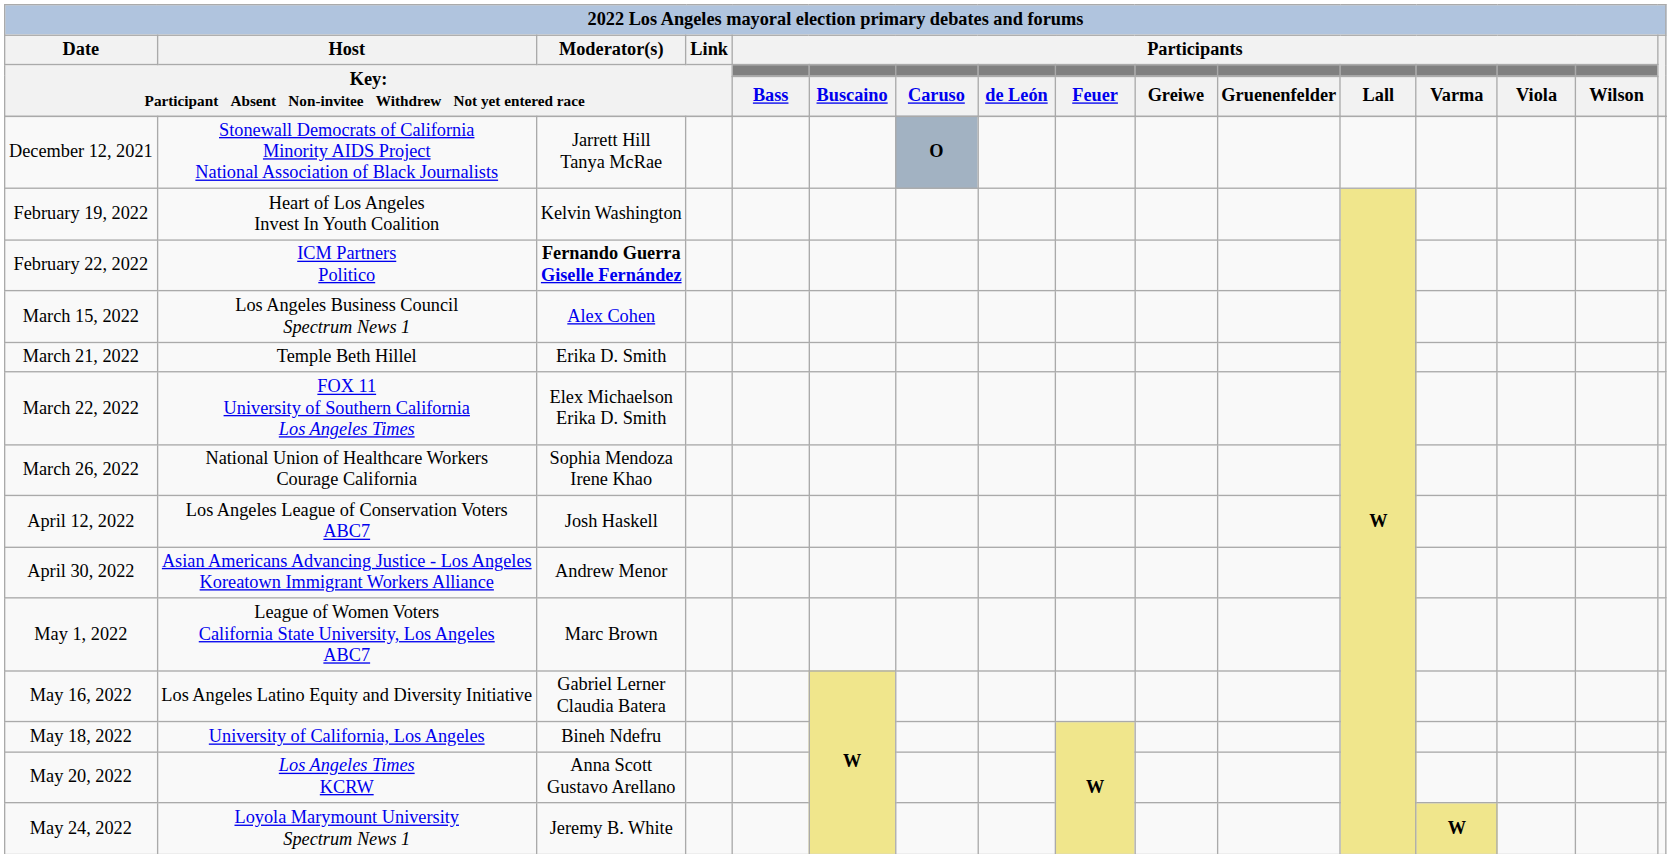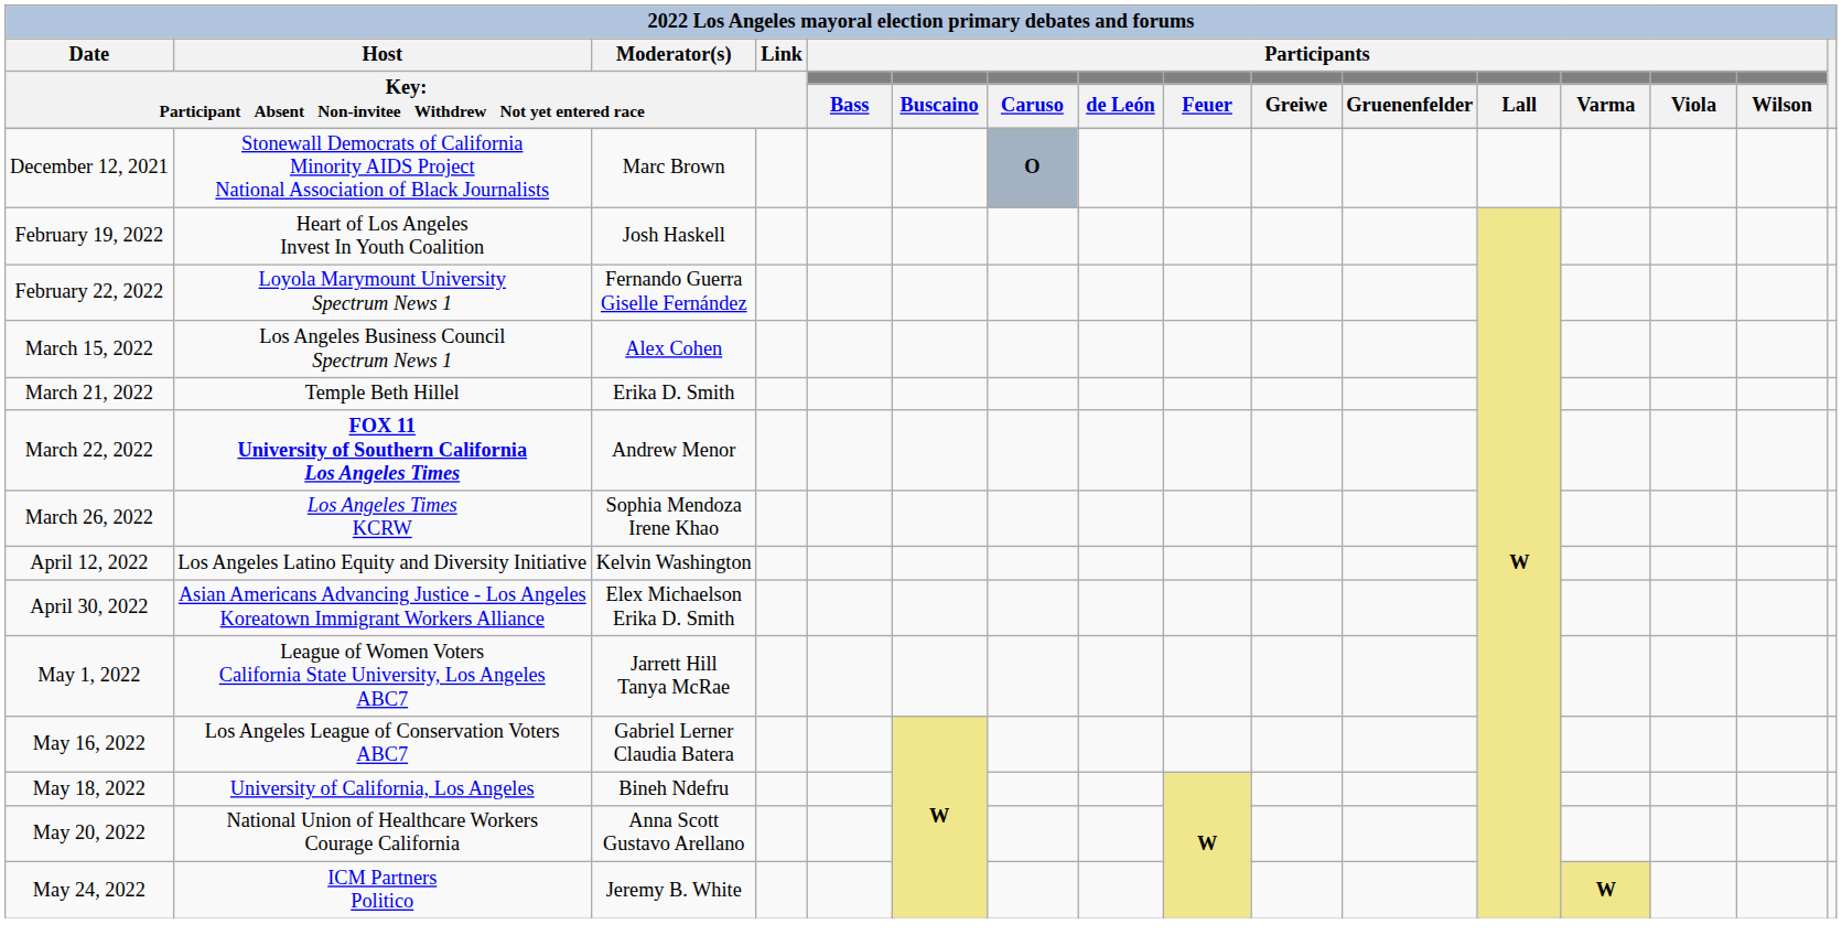 <table class="wikitable" style="margin-left: auto: auto; border: none;font-size:86%;">
 <tr>
 <th style="background:#B0C4DE" colspan="17">2022 Los Angeles mayoral election primary debates and forums</th>
 </tr>
 <tr>
 <th style="white-space:nowrap;">Date</th>
 <th>Host</th>
 <th>Moderator(s)</th>
 <th>Link</th>
 <th scope="col" colspan="11">Participants</th>
 <th rowspan=3></th>
 </tr>
 <tr>
 <th colspan="4" rowspan="2">Key:<br> <small>Participant  </small>  <small>Absent  </small>  <small>Non-invitee  </small>  <small>Withdrew  </small>  <small>Not yet entered race  </small></th>
 <th scope="col" style="width:60px; background: #808080;"></th>
 <th scope="col" style="width:60px; background: #808080;"></th>
 <th scope="col" style="width:60px; background: #808080;"></th>
 <th scope="col" style="width:60px; background: #808080;"></th>
 <th scope="col" style="width:60px; background: #808080;"></th>
 <th scope="col" style="width:60px; background: #808080;"></th>
 <th scope="col" style="width:60px; background: #808080;"></th>
 <th scope="col" style="width:60px; background: #808080;"></th>
 <th scope="col" style="width:60px; background: #808080;"></th>
 <th scope="col" style="width:60px; background: #808080;"></th>
 <th scope="col" style="width:60px; background: #808080;"></th>
 </tr>
 <tr>
 <th><a href='#'>Bass</a></th>
 <th><a href='#'>Buscaino</a></th>
 <th><a href='#'>Caruso</a></th>
 <th><a href='#'>de León</a></th>
 <th><a href='#'>Feuer</a></th>
 <th>Greiwe</th>
 <th>Gruenenfelder</th>
 <th>Lall</th>
 <th>Varma</th>
 <th>Viola</th>
 <th>Wilson</th>
 </tr>
 <tr>
 </tr>
 <tr>
 <td style="white-space:nowrap;text-align:center;">December 12, 2021</td>
 <td style="white-space:nowrap;text-align:center;"><a href='#'>Stonewall Democrats of California</a> <br> <a href='#'>Minority AIDS Project</a> <br> <a href='#'>National Association of Black Journalists</a></td>
-<td style="white-space:nowrap;text-align:center;">Jarrett Hill <br> Tanya McRae</td>
+<td style="white-space:nowrap;text-align:center;">Marc Brown</td>
 <td style="white-space:nowrap;text-align:center;"></td>
 <td></td>
 <td></td>
 <td style="background:#A2B2C2; color:black; text-align:center;"><strong>O</strong></td>
 <td></td>
 <td></td>
 <td></td>
 <td></td>
 <td></td>
 <td></td>
 <td></td>
 <td></td>
 <td style="text-align:center;"></td>
 </tr>
 <tr>
 <td style="white-space:nowrap;text-align:center;">February 19, 2022</td>
 <td style="white-space:nowrap;text-align:center;">Heart of Los Angeles <br> Invest In Youth Coalition</td>
-<td style="white-space:nowrap;text-align:center;">Kelvin Washington</td>
+<td style="white-space:nowrap;text-align:center;">Josh Haskell</td>
 <td style="white-space:nowrap;text-align:center;"></td>
 <td></td>
 <td></td>
 <td></td>
 <td></td>
 <td></td>
 <td></td>
 <td></td>
 <td rowspan="14" style="background:#f0e68c; color:black; text-align:center;"><strong>W</strong></td>
 <td></td>
 <td></td>
 <td></td>
 <td style="text-align:center;"></td>
 </tr>
 <tr>
 <td style="white-space:nowrap;text-align:center;">February 22, 2022</td>
-<td style="white-space:nowrap;text-align:center;"><a href='#'>ICM Partners</a> <br> <a href='#'>Politico</a></td>
-<td style="white-space:nowrap;text-align:center;"><strong>Fernando Guerra <br> <a href='#'>Giselle Fernández</a></strong></td>
+<td style="white-space:nowrap;text-align:center;"><a href='#'>Loyola Marymount University</a> <br> <em>Spectrum News 1</em></td>
+<td style="white-space:nowrap;text-align:center;">Fernando Guerra <br> <a href='#'>Giselle Fernández</a></td>
 <td style="white-space:nowrap;text-align:center;"></td>
 <td></td>
 <td></td>
 <td></td>
 <td></td>
 <td></td>
 <td></td>
 <td></td>
 <td></td>
 <td></td>
 <td></td>
 <td style="text-align:center;"></td>
 </tr>
 <tr>
 <td style="white-space:nowrap;text-align:center;">March 15, 2022</td>
 <td style="white-space:nowrap;text-align:center;">Los Angeles Business Council <br> <em>Spectrum News 1</em></td>
 <td style="white-space:nowrap;text-align:center;"><a href='#'>Alex Cohen</a></td>
 <td style="white-space:nowrap;text-align:center;"></td>
 <td></td>
 <td></td>
 <td></td>
 <td></td>
 <td></td>
 <td></td>
 <td></td>
 <td></td>
 <td></td>
 <td></td>
 <td style="text-align:center;"></td>
 </tr>
 <tr>
 <td style="white-space:nowrap;text-align:center;">March 21, 2022</td>
 <td style="white-space:nowrap;text-align:center;">Temple Beth Hillel</td>
 <td style="white-space:nowrap;text-align:center;">Erika D. Smith</td>
 <td style="white-space:nowrap;text-align:center;"></td>
 <td></td>
 <td></td>
 <td></td>
 <td></td>
 <td></td>
 <td></td>
 <td></td>
 <td></td>
 <td></td>
 <td></td>
 <td style="text-align:center;"></td>
 </tr>
 <tr>
 <td style="white-space:nowrap;text-align:center;">March 22, 2022</td>
-<td style="white-space:nowrap;text-align:center;"><a href='#'>FOX 11</a> <br> <a href='#'>University of Southern California</a> <br> <em><a href='#'>Los Angeles Times</a></em></td>
-<td style="white-space:nowrap;text-align:center;">Elex Michaelson <br> Erika D. Smith</td>
+<td style="white-space:nowrap;text-align:center;"><strong><a href='#'>FOX 11</a> <br> <a href='#'>University of Southern California</a> <br> <em><a href='#'>Los Angeles Times</a></em></strong></td>
+<td style="white-space:nowrap;text-align:center;">Andrew Menor</td>
 <td style="white-space:nowrap;text-align:center;"></td>
 <td></td>
 <td></td>
 <td></td>
 <td></td>
 <td></td>
 <td></td>
 <td></td>
 <td></td>
 <td></td>
 <td></td>
 <td style="text-align:center;"></td>
 </tr>
 <tr>
 <td style="white-space:nowrap;text-align:center;">March 26, 2022</td>
-<td style="white-space:nowrap;text-align:center;">National Union of Healthcare Workers <br> Courage California</td>
+<td style="white-space:nowrap;text-align:center;"><em><a href='#'>Los Angeles Times</a></em> <br> <a href='#'>KCRW</a></td>
 <td style="white-space:nowrap;text-align:center;">Sophia Mendoza <br> Irene Khao</td>
 <td style="white-space:nowrap;text-align:center;"></td>
 <td></td>
 <td></td>
 <td></td>
 <td></td>
 <td></td>
 <td></td>
 <td></td>
 <td></td>
 <td></td>
 <td></td>
 <td style="text-align:center;"></td>
 </tr>
 <tr>
 <td style="white-space:nowrap;text-align:center;">April 12, 2022</td>
-<td style="white-space:nowrap;text-align:center;">Los Angeles League of Conservation Voters <br> <a href='#'>ABC7</a></td>
-<td style="white-space:nowrap;text-align:center;">Josh Haskell</td>
+<td style="white-space:nowrap;text-align:center;">Los Angeles Latino Equity and Diversity Initiative</td>
+<td style="white-space:nowrap;text-align:center;">Kelvin Washington</td>
 <td style="white-space:nowrap;text-align:center;"></td>
 <td></td>
 <td></td>
 <td></td>
 <td></td>
 <td></td>
 <td></td>
 <td></td>
 <td></td>
 <td></td>
 <td></td>
 <td style="text-align:center;"></td>
 </tr>
 <tr>
 <td style="white-space:nowrap;text-align:center;">April 30, 2022</td>
 <td style="white-space:nowrap;text-align:center;"><a href='#'>Asian Americans Advancing Justice - Los Angeles</a> <br> <a href='#'>Koreatown Immigrant Workers Alliance</a></td>
-<td style="white-space:nowrap;text-align:center;">Andrew Menor</td>
+<td style="white-space:nowrap;text-align:center;">Elex Michaelson <br> Erika D. Smith</td>
 <td style="white-space:nowrap;text-align:center;"></td>
 <td></td>
 <td></td>
 <td></td>
 <td></td>
 <td></td>
 <td></td>
 <td></td>
 <td></td>
 <td></td>
 <td></td>
 <td style="text-align:center;"></td>
 </tr>
 <tr>
 <td style="white-space:nowrap;text-align:center;">May 1, 2022</td>
 <td style="white-space:nowrap;text-align:center;">League of Women Voters <br>  <a href='#'>California State University, Los Angeles</a> <br> <a href='#'>ABC7</a></td>
-<td style="white-space:nowrap;text-align:center;">Marc Brown</td>
+<td style="white-space:nowrap;text-align:center;">Jarrett Hill <br> Tanya McRae</td>
 <td style="white-space:nowrap;text-align:center;"></td>
 <td></td>
 <td></td>
 <td></td>
 <td></td>
 <td></td>
 <td></td>
 <td></td>
 <td></td>
 <td></td>
 <td></td>
 <td style="text-align:center;"></td>
 </tr>
 <tr>
 <td style="white-space:nowrap;text-align:center;">May 16, 2022</td>
-<td style="white-space:nowrap;text-align:center;">Los Angeles Latino Equity and Diversity Initiative</td>
+<td style="white-space:nowrap;text-align:center;">Los Angeles League of Conservation Voters <br> <a href='#'>ABC7</a></td>
 <td style="white-space:nowrap;text-align:center;">Gabriel Lerner <br> Claudia Batera</td>
 <td style="white-space:nowrap;text-align:center;"></td>
 <td></td>
 <td rowspan="5" style="background:#f0e68c; color:black; text-align:center;"><strong>W</strong></td>
 <td></td>
 <td></td>
 <td></td>
 <td></td>
 <td></td>
 <td></td>
 <td></td>
 <td></td>
 <td style="text-align:center;"></td>
 </tr>
 <tr>
 <td style="white-space:nowrap;text-align:center;">May 18, 2022</td>
 <td style="white-space:nowrap;text-align:center;"><a href='#'>University of California, Los Angeles</a></td>
 <td style="white-space:nowrap;text-align:center;">Bineh Ndefru</td>
 <td style="white-space:nowrap;text-align:center;"></td>
 <td></td>
 <td></td>
 <td></td>
 <td rowspan="3" style="background:#f0e68c; color:black; text-align:center;"><strong>W</strong></td>
 <td></td>
 <td></td>
 <td></td>
 <td></td>
 <td></td>
 <td style="text-align:center;"></td>
 </tr>
 <tr>
 <td style="white-space:nowrap;text-align:center;">May 20, 2022</td>
-<td style="white-space:nowrap;text-align:center;"><em><a href='#'>Los Angeles Times</a></em> <br> <a href='#'>KCRW</a></td>
+<td style="white-space:nowrap;text-align:center;">National Union of Healthcare Workers <br> Courage California</td>
 <td style="white-space:nowrap;text-align:center;">Anna Scott <br> Gustavo Arellano</td>
 <td style="white-space:nowrap;text-align:center;"></td>
 <td></td>
 <td></td>
 <td></td>
 <td></td>
 <td></td>
 <td></td>
 <td></td>
 <td></td>
 <td style="text-align:center;"></td>
 </tr>
 <tr>
 <td style="white-space:nowrap;text-align:center;">May 24, 2022</td>
-<td style="white-space:nowrap;text-align:center;"><a href='#'>Loyola Marymount University</a> <br> <em>Spectrum News 1</em></td>
+<td style="white-space:nowrap;text-align:center;"><a href='#'>ICM Partners</a> <br> <a href='#'>Politico</a></td>
 <td style="white-space:nowrap;text-align:center;">Jeremy B. White</td>
 <td style="white-space:nowrap;text-align:center;"></td>
 <td></td>
 <td></td>
 <td></td>
 <td></td>
 <td></td>
 <td rowspan="1" style="background:#f0e68c; color:black; text-align:center;"><strong>W</strong></td>
 <td></td>
 <td></td>
 <td style="text-align:center;"></td>
 </tr>
 </table>
